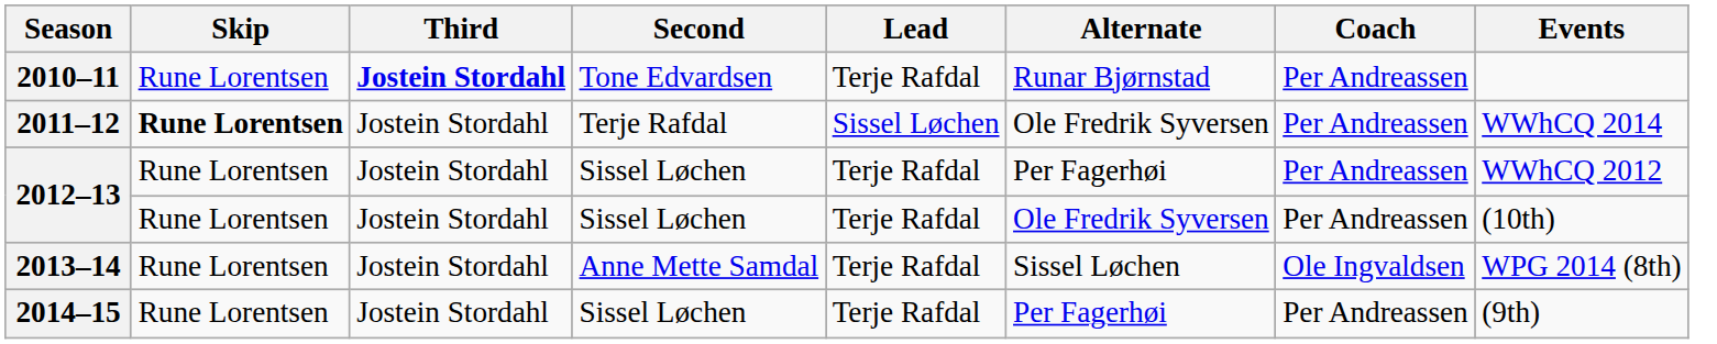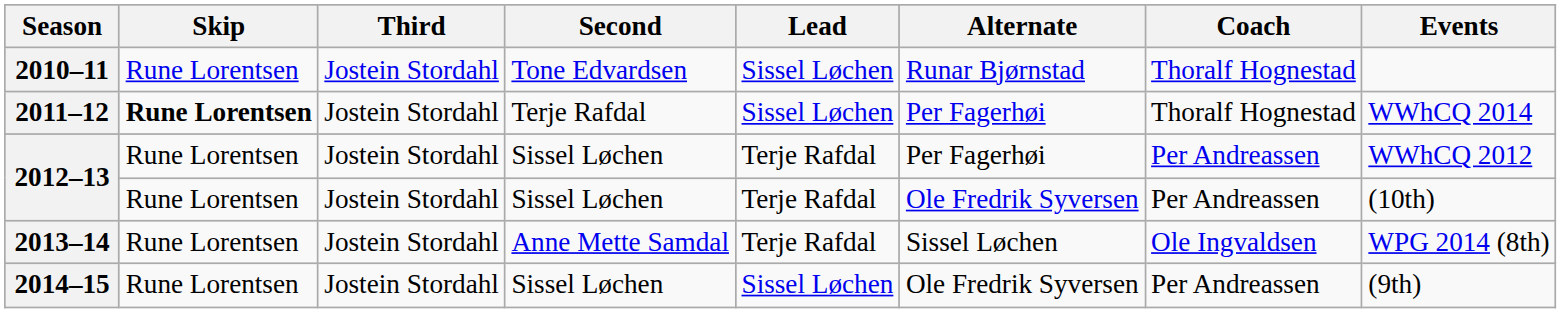 <table class="wikitable">
 <tr>
 <th scope="col" width=60>Season</th>
 <th scope="col">Skip</th>
 <th scope="col">Third</th>
 <th scope="col">Second</th>
 <th scope="col">Lead</th>
 <th scope="col">Alternate</th>
 <th scope="col">Coach</th>
 <th scope="col">Events</th>
 </tr>
 <tr>
 <th scope="row">2010–11</th>
 <td><a href='#'>Rune Lorentsen</a></td>
-<td><strong><a href='#'>Jostein Stordahl</a></strong></td>
+<td><a href='#'>Jostein Stordahl</a></td>
 <td><a href='#'>Tone Edvardsen</a></td>
-<td>Terje Rafdal</td>
+<td><a href='#'>Sissel Løchen</a></td>
 <td><a href='#'>Runar Bjørnstad</a></td>
-<td><a href='#'>Per Andreassen</a></td>
+<td><a href='#'>Thoralf Hognestad</a></td>
 <td> </td>
 </tr>
 <tr>
 <th scope="row">2011–12</th>
 <td><strong>Rune Lorentsen</strong></td>
 <td>Jostein Stordahl</td>
 <td>Terje Rafdal</td>
 <td><a href='#'>Sissel Løchen</a></td>
-<td>Ole Fredrik Syversen</td>
-<td><a href='#'>Per Andreassen</a></td>
+<td><a href='#'>Per Fagerhøi</a></td>
+<td>Thoralf Hognestad</td>
 <td><a href='#'>WWhCQ 2014</a> </td>
 </tr>
 <tr>
 <th scope="row" rowspan=2>2012–13</th>
 <td>Rune Lorentsen</td>
 <td>Jostein Stordahl</td>
 <td>Sissel Løchen</td>
 <td>Terje Rafdal</td>
 <td>Per Fagerhøi</td>
 <td><a href='#'>Per Andreassen</a></td>
 <td><a href='#'>WWhCQ 2012</a> </td>
 </tr>
 <tr>
 <td>Rune Lorentsen</td>
 <td>Jostein Stordahl</td>
 <td>Sissel Løchen</td>
 <td>Terje Rafdal</td>
 <td><a href='#'>Ole Fredrik Syversen</a></td>
 <td>Per Andreassen</td>
 <td> (10th)</td>
 </tr>
 <tr>
 <th scope="row">2013–14</th>
 <td>Rune Lorentsen</td>
 <td>Jostein Stordahl</td>
 <td><a href='#'>Anne Mette Samdal</a></td>
 <td>Terje Rafdal</td>
 <td>Sissel Løchen</td>
 <td><a href='#'>Ole Ingvaldsen</a></td>
 <td><a href='#'>WPG 2014</a> (8th)</td>
 </tr>
 <tr>
 <th scope="row">2014–15</th>
 <td>Rune Lorentsen</td>
 <td>Jostein Stordahl</td>
 <td>Sissel Løchen</td>
-<td>Terje Rafdal</td>
-<td><a href='#'>Per Fagerhøi</a></td>
+<td><a href='#'>Sissel Løchen</a></td>
+<td>Ole Fredrik Syversen</td>
 <td>Per Andreassen</td>
 <td> (9th)</td>
 </tr>
 </table>
